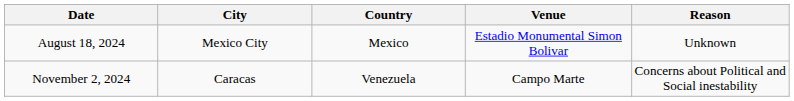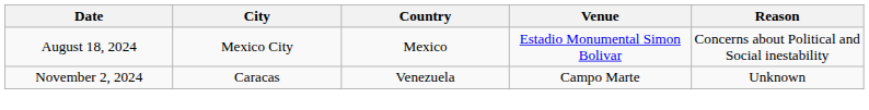 <table class="wikitable plainrowheaders" style="text-align:center;">
 <tr>
 <th style="width:180px;">Date</th>
 <th style="width:180px;">City</th>
 <th style="width:180px;">Country</th>
 <th style="width:195px;">Venue</th>
 <th style="width:185px;">Reason</th>
 </tr>
 <tr>
 <td>August 18, 2024</td>
 <td>Mexico City</td>
 <td>Mexico</td>
 <td><a href='#'>Estadio Monumental Simon Bolivar</a></td>
-<td>Unknown</td>
+<td>Concerns about Political and Social inestability</td>
 </tr>
 <tr>
 <td>November 2, 2024</td>
 <td>Caracas</td>
 <td>Venezuela</td>
 <td>Campo Marte</td>
-<td>Concerns about Political and Social inestability</td>
+<td>Unknown</td>
 </tr>
 </table>
